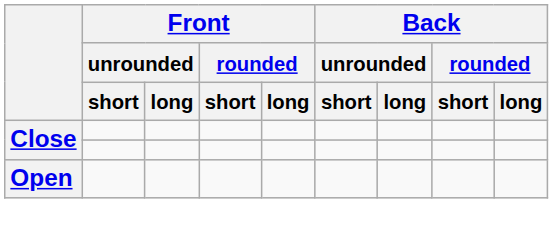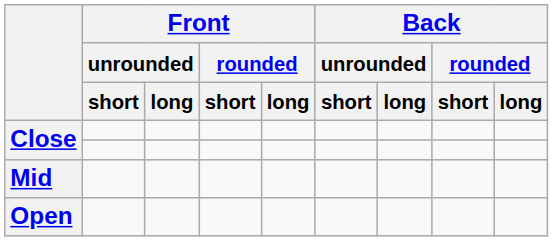 <table class="wikitable" style="text-align: center;">
 <tr>
 <th rowspan="3"></th>
 <th colspan="4"><a href='#'>Front</a></th>
 <th colspan="4"><a href='#'>Back</a></th>
 </tr>
 <tr>
 <th colspan="2"><small>unrounded</small></th>
 <th colspan="2"><a href='#'><small>rounded</small></a></th>
 <th colspan="2"><small>unrounded</small></th>
 <th colspan="2"><a href='#'><small>rounded</small></a></th>
 </tr>
 <tr>
 <th><small>short</small></th>
 <th><small>long</small></th>
 <th><small>short</small></th>
 <th><small>long</small></th>
 <th><small>short</small></th>
 <th><small>long</small></th>
 <th><small>short</small></th>
 <th><small>long</small></th>
 </tr>
 <tr>
 <th rowspan="2" style="text-align: left;"><a href='#'>Close</a></th>
 <td></td>
 <td></td>
 <td></td>
 <td></td>
 <td></td>
 <td></td>
 <td></td>
 <td></td>
 </tr>
 <tr>
 <td></td>
 <td></td>
 <td></td>
 <td></td>
 <td></td>
 <td></td>
 <td></td>
 <td></td>
 </tr>
 <tr>
+<th style="text-align: left;"><a href='#'>Mid</a></th>
+<td></td>
+<td></td>
+<td></td>
+<td></td>
+<td></td>
+<td></td>
+<td></td>
+<td></td>
+</tr>
+<tr>
 <th style="text-align: left;"><a href='#'>Open</a></th>
 <td></td>
 <td></td>
 <td></td>
 <td></td>
 <td></td>
 <td></td>
 <td></td>
 <td></td>
 </tr>
 </table>
